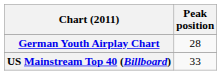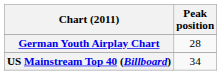 <table class="wikitable sortable plainrowheaders">
 <tr>
 <th scope="col">Chart (2011)</th>
 <th scope="col">Peak<br>position</th>
 </tr>
 <tr>
 </tr>
 <tr>
 </tr>
 <tr>
 </tr>
 <tr>
 </tr>
 <tr>
 <th scope="row"><a href='#'>German Youth Airplay Chart</a></th>
 <td style="text-align:center;">28</td>
 </tr>
 <tr>
 </tr>
 <tr>
 </tr>
 <tr>
 </tr>
 <tr>
 </tr>
 <tr>
 </tr>
 <tr>
 <th scope="row">US <a href='#'>Mainstream Top 40</a> (<em><a href='#'>Billboard</a></em>)</th>
-<td style="text-align:center;">33</td>
+<td style="text-align:center;">34</td>
 </tr>
 </table>
